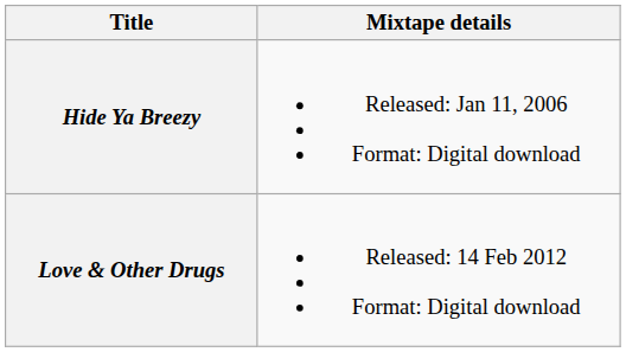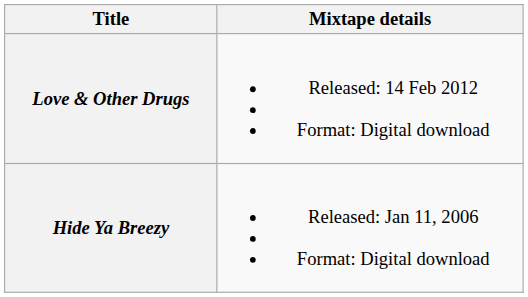 <table class="wikitable plainrowheaders" style="text-align:center;">
 <tr>
 <th scope="col" style="width:11em;">Title</th>
 <th scope="col" style="width:16em;">Mixtape details</th>
 </tr>
 <tr>
+<th scope="row"><em>Love & Other Drugs</em></th>
+<td><br><ul><li>Released: 14 Feb 2012</li><li></li><li>Format: Digital download</li></ul></td>
+</tr>
+<tr>
 <th scope="row"><em>Hide Ya Breezy</em></th>
 <td><br><ul><li>Released: Jan 11, 2006</li><li></li><li>Format: Digital download</li></ul></td>
 </tr>
-<tr>
-<th scope="row"><em>Love & Other Drugs</em></th>
-<td><br><ul><li>Released: 14 Feb 2012</li><li></li><li>Format: Digital download</li></ul></td>
-</tr>
 </table>
